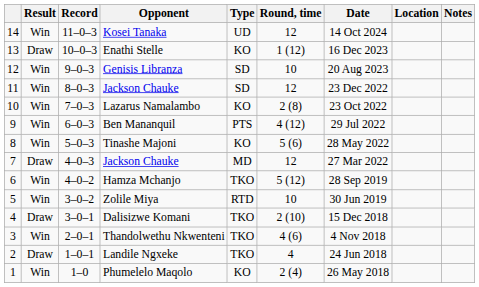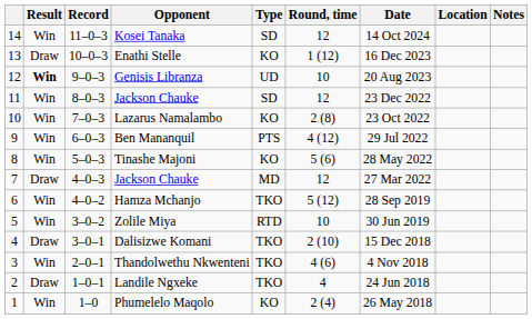 <table class=wikitable style=text-align:center>
 <tr>
 <th></th>
 <th>Result</th>
 <th>Record</th>
 <th>Opponent</th>
 <th>Type</th>
 <th>Round, time</th>
 <th>Date</th>
 <th>Location</th>
 <th>Notes</th>
 </tr>
 <tr>
 <td>14</td>
 <td>Win</td>
 <td>11–0–3</td>
 <td align=left><a href='#'>Kosei Tanaka</a></td>
-<td>UD</td>
+<td>SD</td>
 <td>12</td>
 <td>14 Oct 2024</td>
 <td align=left></td>
 <td align=left></td>
 </tr>
 <tr>
 <td>13</td>
 <td>Draw</td>
 <td>10–0–3</td>
 <td align=left>Enathi Stelle</td>
 <td>KO</td>
 <td>1 (12)</td>
 <td>16 Dec 2023</td>
 <td align=left></td>
 <td align=left></td>
 </tr>
 <tr>
 <td>12</td>
-<td>Win</td>
+<td><strong>Win</strong></td>
 <td>9–0–3</td>
 <td align=left><a href='#'>Genisis Libranza</a></td>
-<td>SD</td>
+<td>UD</td>
 <td>10</td>
 <td>20 Aug 2023</td>
 <td align=left></td>
 <td align=left></td>
 </tr>
 <tr>
 <td>11</td>
 <td>Win</td>
 <td>8–0–3</td>
 <td align=left><a href='#'>Jackson Chauke</a></td>
 <td>SD</td>
 <td>12</td>
 <td>23 Dec 2022</td>
 <td align=left></td>
 <td align=left></td>
 </tr>
 <tr>
 <td>10</td>
 <td>Win</td>
 <td>7–0–3</td>
 <td align=left>Lazarus Namalambo</td>
 <td>KO</td>
 <td>2 (8)</td>
 <td>23 Oct 2022</td>
 <td align=left></td>
 <td align=left></td>
 </tr>
 <tr>
 <td>9</td>
 <td>Win</td>
 <td>6–0–3</td>
 <td align=left>Ben Mananquil</td>
 <td>PTS</td>
 <td>4 (12)</td>
 <td>29 Jul 2022</td>
 <td align=left></td>
 <td align=left></td>
 </tr>
 <tr>
 <td>8</td>
 <td>Win</td>
 <td>5–0–3</td>
 <td align=left>Tinashe Majoni</td>
 <td>KO</td>
 <td>5 (6)</td>
 <td>28 May 2022</td>
 <td align=left></td>
 <td align=left></td>
 </tr>
 <tr>
 <td>7</td>
 <td>Draw</td>
 <td>4–0–3</td>
 <td align=left><a href='#'>Jackson Chauke</a></td>
 <td>MD</td>
 <td>12</td>
 <td>27 Mar 2022</td>
 <td align=left></td>
 <td align=left></td>
 </tr>
 <tr>
 <td>6</td>
 <td>Win</td>
 <td>4–0–2</td>
 <td align=left>Hamza Mchanjo</td>
 <td>TKO</td>
 <td>5 (12)</td>
 <td>28 Sep 2019</td>
 <td align=left></td>
 <td align=left></td>
 </tr>
 <tr>
 <td>5</td>
 <td>Win</td>
 <td>3–0–2</td>
 <td align=left>Zolile Miya</td>
 <td>RTD</td>
 <td>10</td>
 <td>30 Jun 2019</td>
 <td align=left></td>
 <td align=left></td>
 </tr>
 <tr>
 <td>4</td>
 <td>Draw</td>
 <td>3–0–1</td>
 <td align=left>Dalisizwe Komani</td>
 <td>TKO</td>
 <td>2 (10)</td>
 <td>15 Dec 2018</td>
 <td align=left></td>
 <td align=left></td>
 </tr>
 <tr>
 <td>3</td>
 <td>Win</td>
 <td>2–0–1</td>
 <td align=left>Thandolwethu Nkwenteni</td>
 <td>TKO</td>
 <td>4 (6)</td>
 <td>4 Nov 2018</td>
 <td align=left></td>
 <td align=left></td>
 </tr>
 <tr>
 <td>2</td>
 <td>Draw</td>
 <td>1–0–1</td>
 <td align=left>Landile Ngxeke</td>
 <td>TKO</td>
 <td>4</td>
 <td>24 Jun 2018</td>
 <td align=left></td>
 <td align=left></td>
 </tr>
 <tr>
 <td>1</td>
 <td>Win</td>
 <td>1–0</td>
 <td align=left>Phumelelo Maqolo</td>
 <td>KO</td>
 <td>2 (4)</td>
 <td>26 May 2018</td>
 <td align=left></td>
 <td align=left></td>
 </tr>
 </table>
